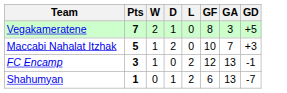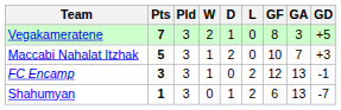 <table class="wikitable" style="text-align: center;">
 <tr>
 <th width="175">Team</th>
 <th width="20">Pts</th>
+<th width="20">Pld</th>
 <th width="20">W</th>
 <th width="20">D</th>
 <th width="20">L</th>
 <th width="20">GF</th>
 <th width="20">GA</th>
 <th width="20">GD</th>
 </tr>
 <tr bgcolor=#ccffcc>
 <td align="left"> <a href='#'>Vegakameratene</a></td>
 <td><strong>7</strong></td>
+<td>3</td>
 <td>2</td>
 <td>1</td>
 <td>0</td>
 <td>8</td>
 <td>3</td>
 <td>+5</td>
 </tr>
 <tr bgcolor=ffffff>
 <td align="left"> <a href='#'>Maccabi Nahalat Itzhak</a></td>
 <td><strong>5</strong></td>
+<td>3</td>
 <td>1</td>
 <td>2</td>
 <td>0</td>
 <td>10</td>
 <td>7</td>
 <td>+3</td>
 </tr>
 <tr bgcolor=ffffff>
 <td align="left"> <em><a href='#'>FC Encamp</a></em></td>
 <td><strong>3</strong></td>
+<td>3</td>
 <td>1</td>
 <td>0</td>
 <td>2</td>
 <td>12</td>
 <td>13</td>
 <td>-1</td>
 </tr>
 <tr bgcolor=ffffff>
 <td align="left"> <a href='#'>Shahumyan</a></td>
 <td><strong>1</strong></td>
+<td>3</td>
 <td>0</td>
 <td>1</td>
 <td>2</td>
 <td>6</td>
 <td>13</td>
 <td>-7</td>
 </tr>
 </table>
